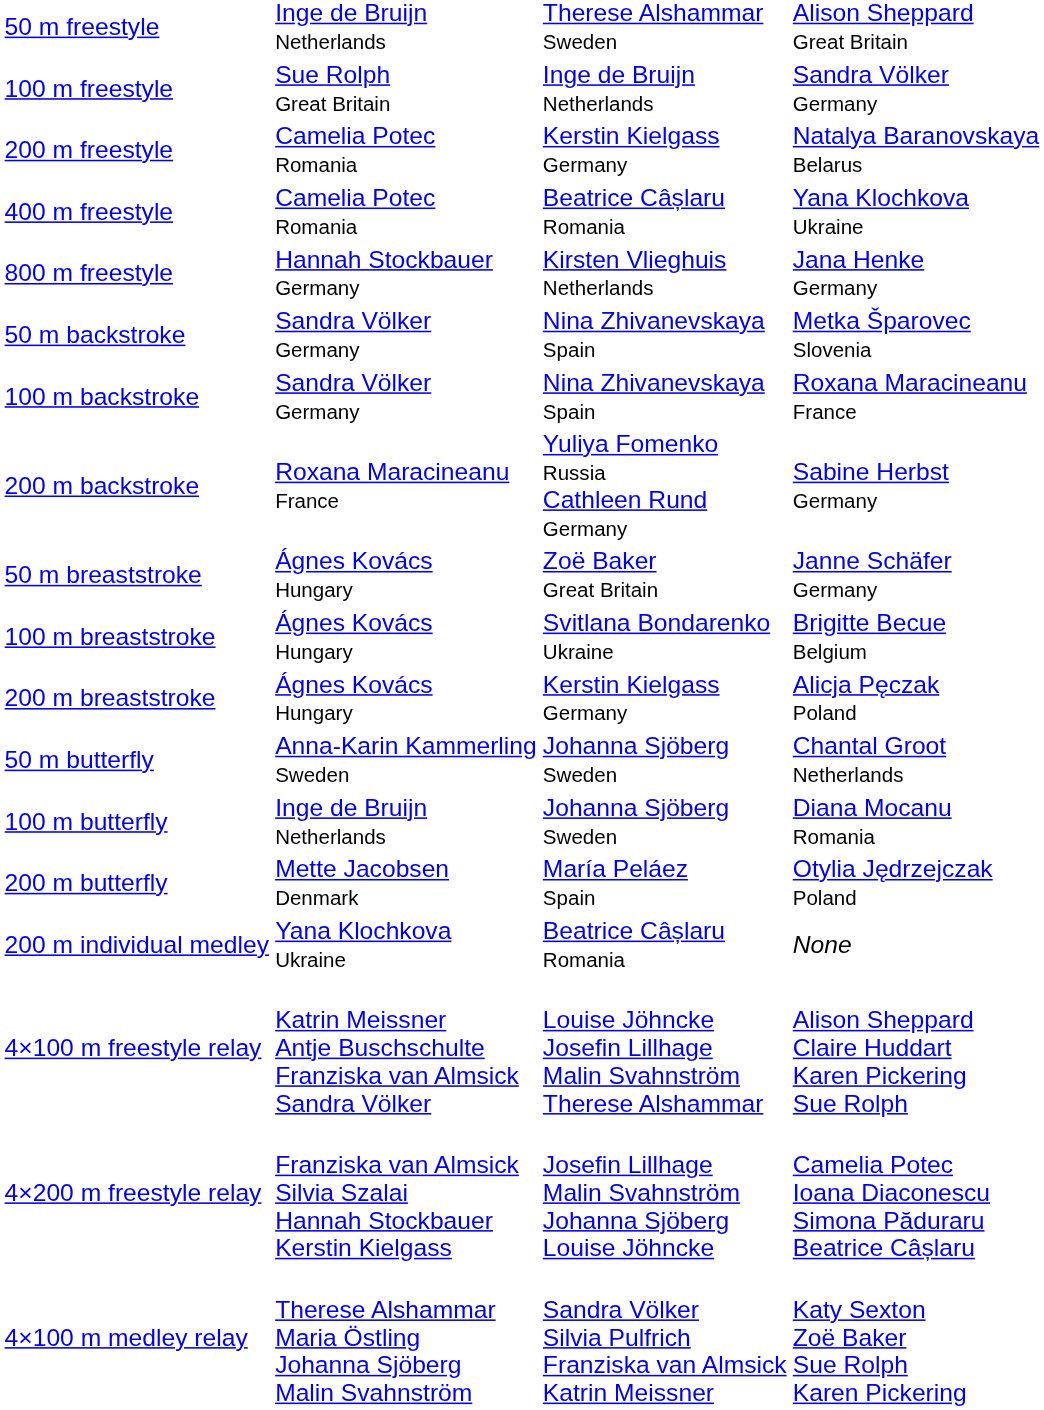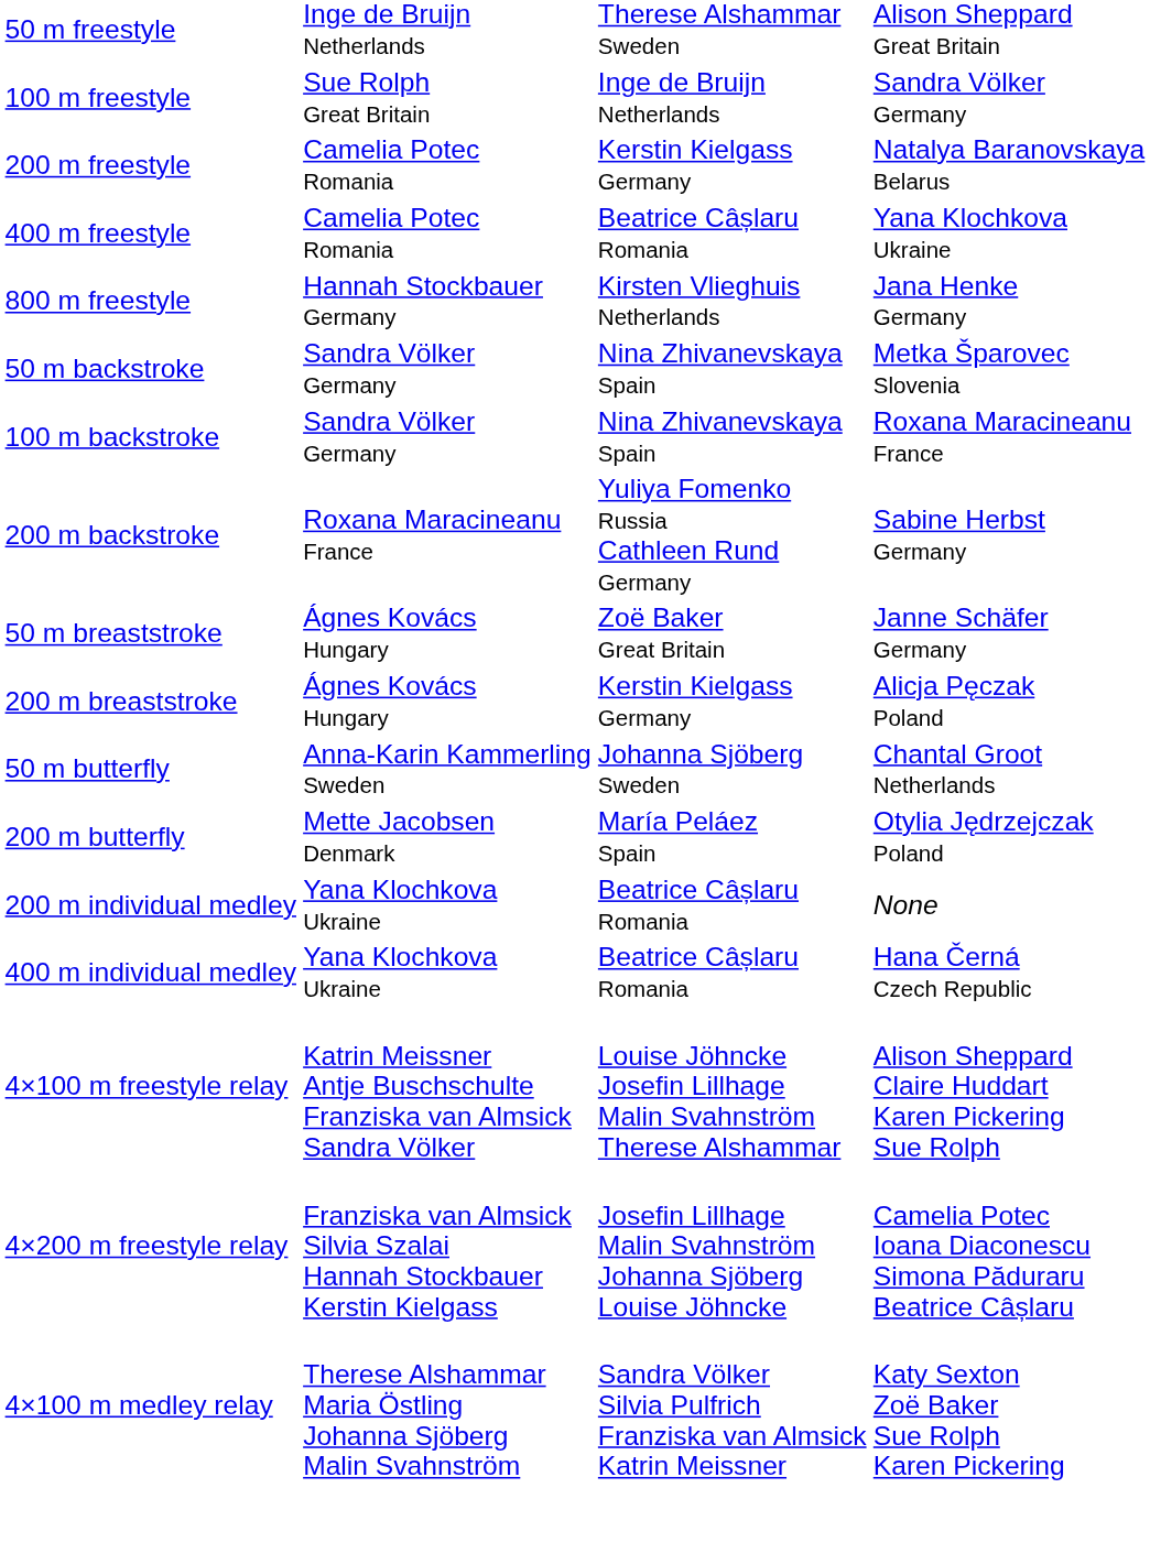 <table>
 <tr>
 <td><a href='#'>50 m freestyle</a></td>
 <td> <a href='#'>Inge de Bruijn</a><br><small>Netherlands</small></td>
 <td> <a href='#'>Therese Alshammar</a><br><small>Sweden</small></td>
 <td> <a href='#'>Alison Sheppard</a><br><small>Great Britain</small></td>
 </tr>
 <tr>
 <td><a href='#'>100 m freestyle</a></td>
 <td> <a href='#'>Sue Rolph</a><br><small>Great Britain</small></td>
 <td> <a href='#'>Inge de Bruijn</a><br><small>Netherlands</small></td>
 <td> <a href='#'>Sandra Völker</a><br><small>Germany</small></td>
 </tr>
 <tr>
 <td><a href='#'>200 m freestyle</a></td>
 <td> <a href='#'>Camelia Potec</a><br><small>Romania</small></td>
 <td> <a href='#'>Kerstin Kielgass</a><br><small>Germany</small></td>
 <td> <a href='#'>Natalya Baranovskaya</a><br><small>Belarus</small></td>
 </tr>
 <tr>
 <td><a href='#'>400 m freestyle</a></td>
 <td> <a href='#'>Camelia Potec</a><br><small>Romania</small></td>
 <td> <a href='#'>Beatrice Câșlaru</a><br><small>Romania</small></td>
 <td> <a href='#'>Yana Klochkova</a><br><small>Ukraine</small></td>
 </tr>
 <tr>
 <td><a href='#'>800 m freestyle</a></td>
 <td> <a href='#'>Hannah Stockbauer</a><br><small>Germany</small></td>
 <td> <a href='#'>Kirsten Vlieghuis</a><br><small>Netherlands</small></td>
 <td> <a href='#'>Jana Henke</a><br><small>Germany</small></td>
 </tr>
 <tr>
 <td><a href='#'>50 m backstroke</a></td>
 <td> <a href='#'>Sandra Völker</a><br><small>Germany</small></td>
 <td> <a href='#'>Nina Zhivanevskaya</a><br><small>Spain</small></td>
 <td> <a href='#'>Metka Šparovec</a><br><small>Slovenia</small></td>
 </tr>
 <tr>
 <td><a href='#'>100 m backstroke</a></td>
 <td> <a href='#'>Sandra Völker</a><br><small>Germany</small></td>
 <td> <a href='#'>Nina Zhivanevskaya</a><br><small>Spain</small></td>
 <td> <a href='#'>Roxana Maracineanu</a><br><small>France</small></td>
 </tr>
 <tr>
 <td><a href='#'>200 m backstroke</a></td>
 <td> <a href='#'>Roxana Maracineanu</a><br><small>France</small></td>
 <td> <a href='#'>Yuliya Fomenko</a><br><small>Russia</small><br> <a href='#'>Cathleen Rund</a><br><small>Germany</small></td>
 <td> <a href='#'>Sabine Herbst</a><br><small>Germany</small></td>
 </tr>
 <tr>
 <td><a href='#'>50 m breaststroke</a></td>
 <td> <a href='#'>Ágnes Kovács</a><br><small>Hungary</small></td>
 <td> <a href='#'>Zoë Baker</a><br><small>Great Britain</small></td>
 <td> <a href='#'>Janne Schäfer</a><br><small>Germany</small></td>
 </tr>
 <tr>
-<td><a href='#'>100 m breaststroke</a></td>
-<td> <a href='#'>Ágnes Kovács</a><br><small>Hungary</small></td>
-<td> <a href='#'>Svitlana Bondarenko</a><br><small>Ukraine</small></td>
-<td> <a href='#'>Brigitte Becue</a><br><small>Belgium</small></td>
-</tr>
-<tr>
 <td><a href='#'>200 m breaststroke</a></td>
 <td> <a href='#'>Ágnes Kovács</a><br><small>Hungary</small></td>
 <td> <a href='#'>Kerstin Kielgass</a><br><small>Germany</small></td>
 <td> <a href='#'>Alicja Pęczak</a><br><small>Poland</small></td>
 </tr>
 <tr>
 <td><a href='#'>50 m butterfly</a></td>
 <td> <a href='#'>Anna-Karin Kammerling</a><br><small>Sweden</small></td>
 <td> <a href='#'>Johanna Sjöberg</a><br><small>Sweden</small></td>
 <td> <a href='#'>Chantal Groot</a><br><small>Netherlands</small></td>
 </tr>
 <tr>
-<td><a href='#'>100 m butterfly</a></td>
-<td> <a href='#'>Inge de Bruijn</a><br><small>Netherlands</small></td>
-<td> <a href='#'>Johanna Sjöberg</a><br><small>Sweden</small></td>
-<td> <a href='#'>Diana Mocanu</a><br><small>Romania</small></td>
-</tr>
-<tr>
 <td><a href='#'>200 m butterfly</a></td>
 <td> <a href='#'>Mette Jacobsen</a><br><small>Denmark</small></td>
 <td> <a href='#'>María Peláez</a><br><small>Spain</small></td>
 <td> <a href='#'>Otylia Jędrzejczak</a><br><small>Poland</small></td>
 </tr>
 <tr>
 <td><a href='#'>200 m individual medley</a></td>
 <td> <a href='#'>Yana Klochkova</a><br> <small>Ukraine</small></td>
 <td> <a href='#'>Beatrice Câșlaru</a><br> <small>Romania</small></td>
 <td><em>None</em></td>
+</tr>
+<tr>
+<td><a href='#'>400 m individual medley</a></td>
+<td> <a href='#'>Yana Klochkova</a><br><small>Ukraine</small></td>
+<td> <a href='#'>Beatrice Câșlaru</a><br> <small>Romania</small></td>
+<td> <a href='#'>Hana Černá</a><br><small>Czech Republic</small></td>
 </tr>
 <tr>
 <td><a href='#'>4×100 m freestyle relay</a></td>
 <td><br> <a href='#'>Katrin Meissner</a><br> <a href='#'>Antje Buschschulte</a><br> <a href='#'>Franziska van Almsick</a><br> <a href='#'>Sandra Völker</a></td>
 <td><br> <a href='#'>Louise Jöhncke</a><br> <a href='#'>Josefin Lillhage</a><br> <a href='#'>Malin Svahnström</a><br> <a href='#'>Therese Alshammar</a></td>
 <td><br> <a href='#'>Alison Sheppard</a><br> <a href='#'>Claire Huddart</a><br> <a href='#'>Karen Pickering</a><br> <a href='#'>Sue Rolph</a></td>
 </tr>
 <tr>
 <td><a href='#'>4×200 m freestyle relay</a></td>
 <td><br> <a href='#'>Franziska van Almsick</a><br> <a href='#'>Silvia Szalai</a><br> <a href='#'>Hannah Stockbauer</a><br> <a href='#'>Kerstin Kielgass</a></td>
 <td><br> <a href='#'>Josefin Lillhage</a><br> <a href='#'>Malin Svahnström</a><br> <a href='#'>Johanna Sjöberg</a><br> <a href='#'>Louise Jöhncke</a></td>
 <td><br> <a href='#'>Camelia Potec</a><br> <a href='#'>Ioana Diaconescu</a><br> <a href='#'>Simona Păduraru</a><br> <a href='#'>Beatrice Câșlaru</a></td>
 </tr>
 <tr>
 <td><a href='#'>4×100 m medley relay</a></td>
 <td><br> <a href='#'>Therese Alshammar</a><br> <a href='#'>Maria Östling</a><br> <a href='#'>Johanna Sjöberg</a><br> <a href='#'>Malin Svahnström</a></td>
 <td><br> <a href='#'>Sandra Völker</a><br> <a href='#'>Silvia Pulfrich</a><br> <a href='#'>Franziska van Almsick</a><br> <a href='#'>Katrin Meissner</a></td>
 <td><br> <a href='#'>Katy Sexton</a><br> <a href='#'>Zoë Baker</a><br> <a href='#'>Sue Rolph</a><br> <a href='#'>Karen Pickering</a></td>
 </tr>
 </table>
